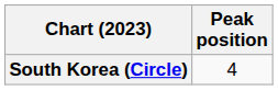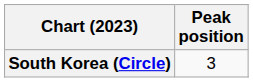 <table class="wikitable plainrowheaders" style="text-align:center">
 <tr>
 <th scope="col">Chart (2023)</th>
 <th scope="col">Peak<br>position</th>
 </tr>
 <tr>
 <th scope="row">South Korea (<a href='#'>Circle</a>)</th>
-<td>4</td>
+<td>3</td>
 </tr>
 </table>
